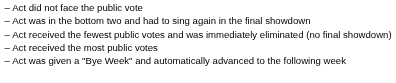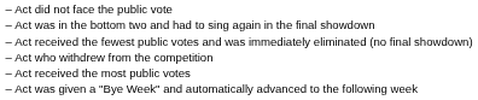 <table>
 <tr>
 <td> –</td>
 <td>Act did not face the public vote</td>
 </tr>
 <tr>
 <td> –</td>
 <td>Act was in the bottom two and had to sing again in the final showdown</td>
 </tr>
 <tr>
 <td> –</td>
 <td>Act received the fewest public votes and was immediately eliminated (no final showdown)</td>
 </tr>
 <tr>
 <td> –</td>
+<td>Act who withdrew from the competition</td>
+</tr>
+<tr>
+<td> –</td>
 <td>Act received the most public votes</td>
 </tr>
 <tr>
 <td> –</td>
 <td>Act was given a "Bye Week" and automatically advanced to the following week</td>
 </tr>
 </table>
